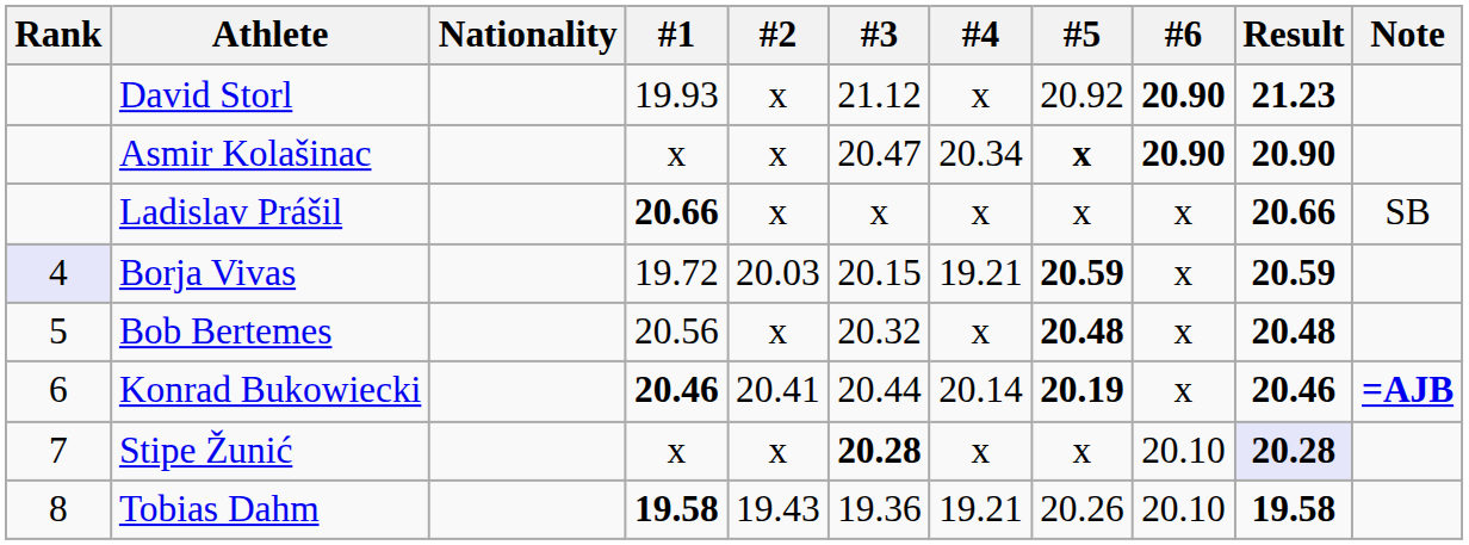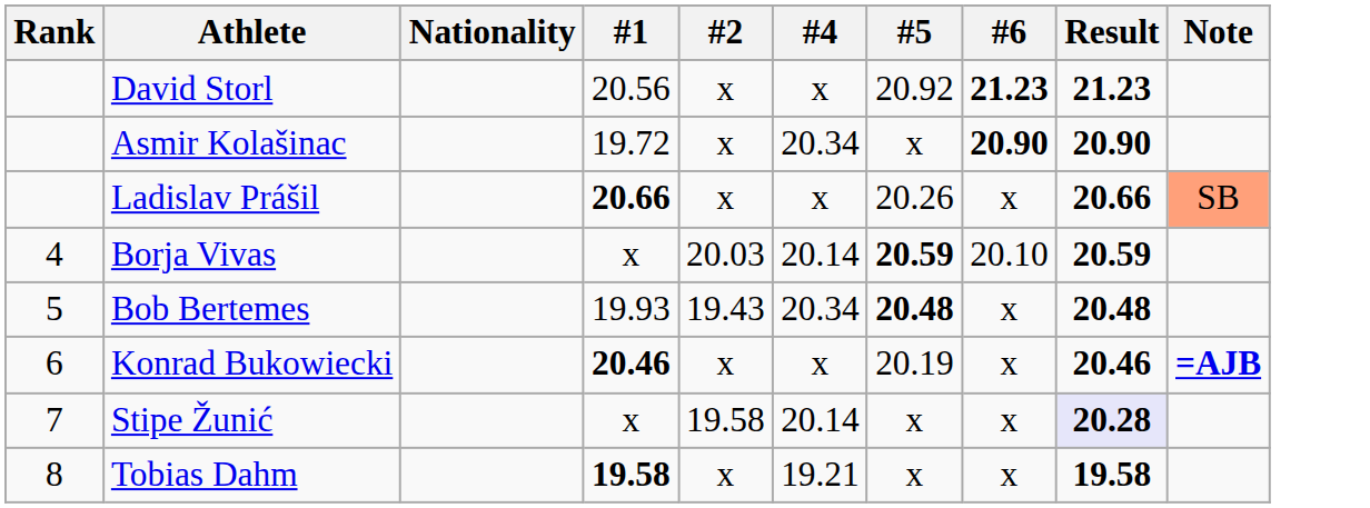 <table class="wikitable sortable" style="text-align:center">
 <tr>
 <th>Rank</th>
 <th>Athlete</th>
 <th>Nationality</th>
 <th>#1</th>
 <th>#2</th>
-<th>#3</th>
 <th>#4</th>
 <th>#5</th>
 <th>#6</th>
 <th>Result</th>
 <th>Note</th>
 </tr>
 <tr>
 <td></td>
 <td align=left><a href='#'>David Storl</a></td>
 <td align=left></td>
-<td>19.93</td>
+<td>20.56</td>
 <td>x</td>
-<td>21.12</td>
 <td>x</td>
 <td>20.92</td>
-<td><strong>20.90</strong></td>
+<td><strong>21.23</strong></td>
 <td><strong>21.23</strong></td>
 <td></td>
 </tr>
 <tr>
 <td></td>
 <td align=left><a href='#'>Asmir Kolašinac</a></td>
 <td align=left></td>
+<td>19.72</td>
 <td>x</td>
+<td>20.34</td>
 <td>x</td>
-<td>20.47</td>
-<td>20.34</td>
-<td><strong>x</strong></td>
 <td><strong>20.90</strong></td>
 <td><strong>20.90</strong></td>
 <td></td>
 </tr>
 <tr>
 <td></td>
 <td align=left><a href='#'>Ladislav Prášil</a></td>
 <td align=left></td>
 <td><strong>20.66</strong></td>
 <td>x</td>
 <td>x</td>
-<td>x</td>
-<td>x</td>
+<td>20.26</td>
 <td>x</td>
 <td><strong>20.66</strong></td>
-<td>SB</td>
+<td style="background: lightsalmon;">SB</td>
 </tr>
 <tr>
-<td style="background: lavender;">4</td>
+<td>4</td>
 <td align=left><a href='#'>Borja Vivas</a></td>
 <td align=left></td>
-<td>19.72</td>
+<td>x</td>
 <td>20.03</td>
-<td>20.15</td>
-<td>19.21</td>
+<td>20.14</td>
 <td><strong>20.59</strong></td>
-<td>x</td>
+<td>20.10</td>
 <td><strong>20.59</strong></td>
 <td></td>
 </tr>
 <tr>
 <td>5</td>
 <td align=left><a href='#'>Bob Bertemes</a></td>
 <td align=left></td>
-<td>20.56</td>
-<td>x</td>
-<td>20.32</td>
-<td>x</td>
+<td>19.93</td>
+<td>19.43</td>
+<td>20.34</td>
 <td><strong>20.48</strong></td>
 <td>x</td>
 <td><strong>20.48</strong></td>
 <td></td>
 </tr>
 <tr>
 <td>6</td>
 <td align=left><a href='#'>Konrad Bukowiecki</a></td>
 <td align=left></td>
 <td><strong>20.46</strong></td>
-<td>20.41</td>
-<td>20.44</td>
-<td>20.14</td>
-<td><strong>20.19</strong></td>
+<td>x</td>
+<td>x</td>
+<td>20.19</td>
 <td>x</td>
 <td><strong>20.46</strong></td>
 <td><strong><a href='#'>=AJB</a></strong></td>
 </tr>
 <tr>
 <td>7</td>
 <td align=left><a href='#'>Stipe Žunić</a></td>
 <td align=left></td>
 <td>x</td>
-<td>x</td>
-<td><strong>20.28</strong></td>
+<td>19.58</td>
+<td>20.14</td>
 <td>x</td>
 <td>x</td>
-<td>20.10</td>
 <td style="background: lavender;"><strong>20.28</strong></td>
 <td></td>
 </tr>
 <tr>
 <td>8</td>
 <td align=left><a href='#'>Tobias Dahm</a></td>
 <td align=left></td>
 <td><strong>19.58</strong></td>
-<td>19.43</td>
-<td>19.36</td>
+<td>x</td>
 <td>19.21</td>
-<td>20.26</td>
-<td>20.10</td>
+<td>x</td>
+<td>x</td>
 <td><strong>19.58</strong></td>
 <td></td>
 </tr>
 </table>
